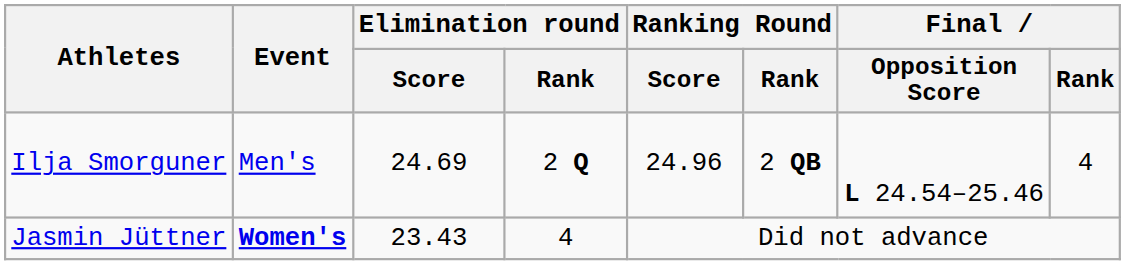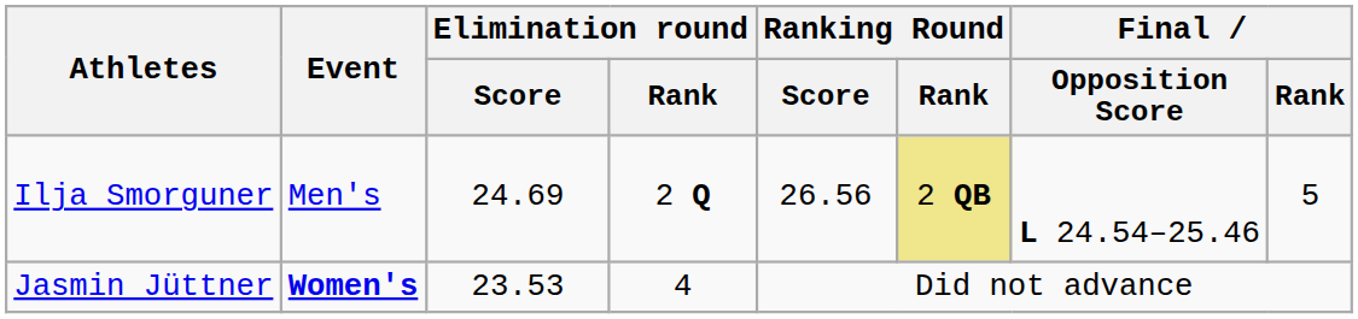 <table class="wikitable" style="font-size:90%">
 <tr>
 <th rowspan="2">Athletes</th>
 <th rowspan="2">Event</th>
 <th colspan=2>Elimination round</th>
 <th colspan=2>Ranking Round</th>
 <th colspan=2>Final / </th>
 </tr>
 <tr style="font-size:95%">
 <th>Score</th>
 <th>Rank</th>
 <th>Score</th>
 <th>Rank</th>
 <th>Opposition<br>Score</th>
 <th>Rank</th>
 </tr>
 <tr align=center>
 <td align=left><a href='#'>Ilja Smorguner</a></td>
 <td align=left><a href='#'>Men's</a></td>
 <td>24.69</td>
 <td>2 <strong>Q</strong></td>
-<td>24.96</td>
-<td>2 <strong>QB</strong></td>
+<td>26.56</td>
+<td style="background: khaki;">2 <strong>QB</strong></td>
 <td><br><br> <strong>L</strong> 24.54–25.46</td>
-<td>4</td>
+<td>5</td>
 </tr>
 <tr align=center>
 <td align=left><a href='#'>Jasmin Jüttner</a></td>
 <td align=left><strong><a href='#'>Women's</a></strong></td>
-<td>23.43</td>
+<td>23.53</td>
 <td>4</td>
 <td colspan=4>Did not advance</td>
 </tr>
 </table>
